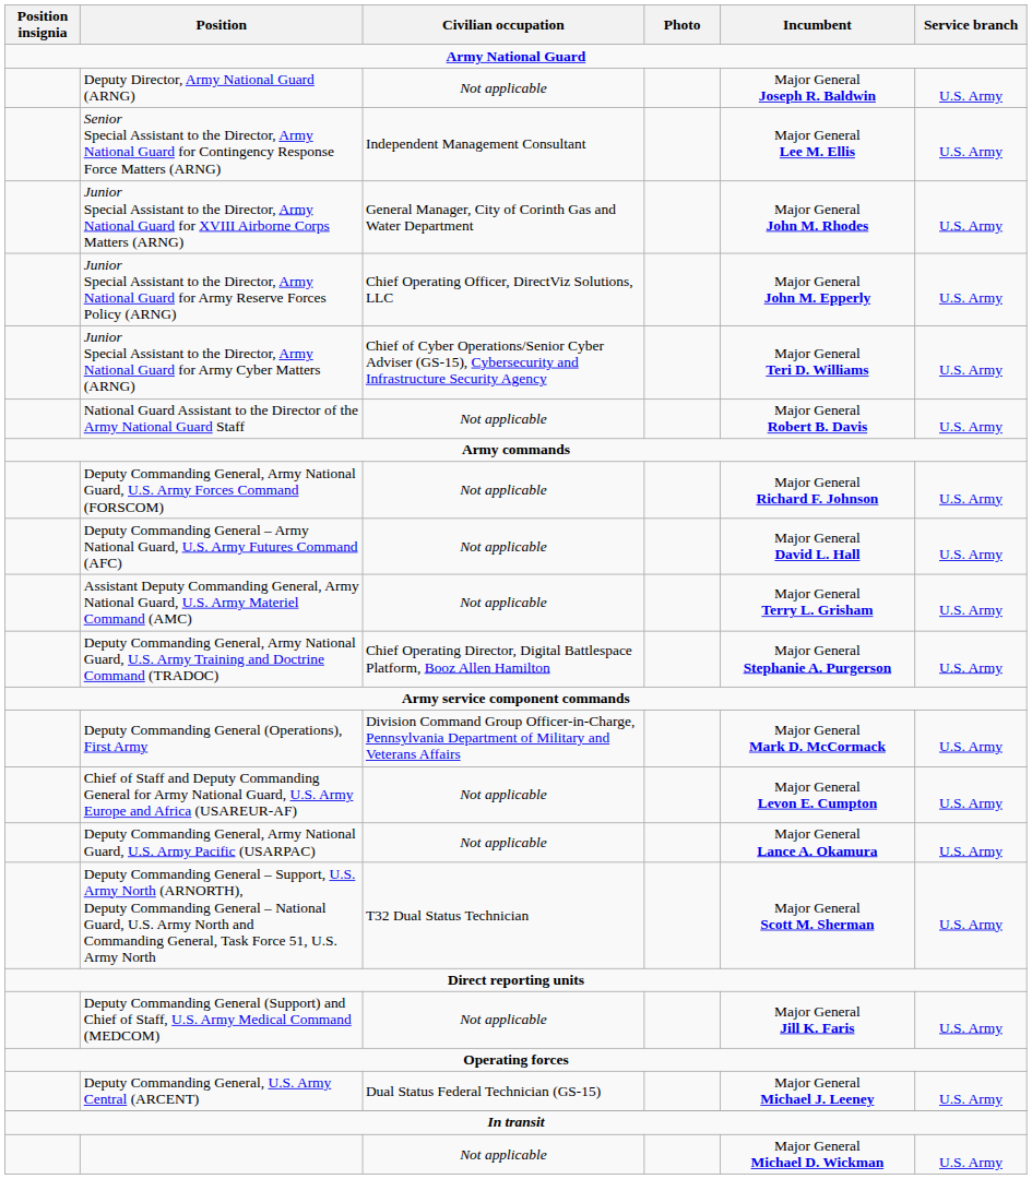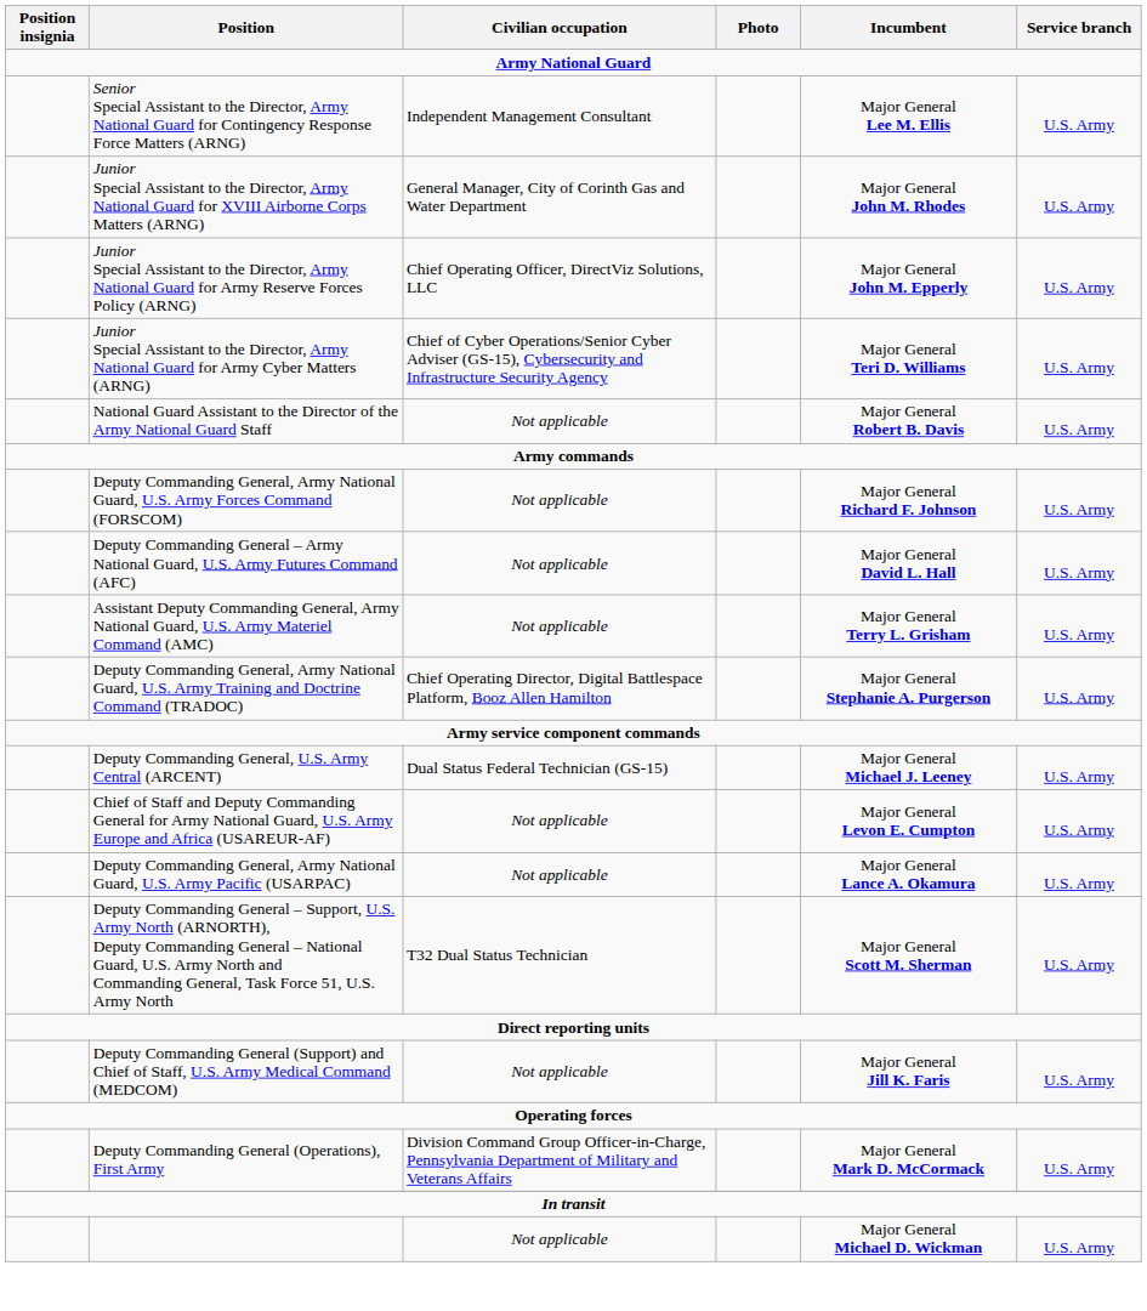 <table class="wikitable">
 <tr>
 <th width="75" style="text-align:center">Position insignia</th>
 <th width="300" style="text-align:center">Position</th>
 <th width="300" style="text-align:center">Civilian occupation</th>
 <th width="75" style="text-align:center">Photo</th>
 <th width="205" style="text-align:center">Incumbent</th>
 <th width="115" style="text-align:center">Service branch</th>
 </tr>
 <tr>
 <td colspan="6" style="text-align:center"><strong><a href='#'>Army National Guard</a></strong></td>
-</tr>
-<tr>
-<td></td>
-<td>Deputy Director, <a href='#'>Army National Guard</a> (ARNG)</td>
-<td style="text-align:center"><em>Not applicable</em></td>
-<td></td>
-<td style="text-align:center">Major General<br><strong><a href='#'>Joseph R. Baldwin</a></strong></td>
-<td style="text-align:center"><br><a href='#'>U.S. Army</a></td>
 </tr>
 <tr>
 <td></td>
 <td><em>Senior</em><br>Special Assistant to the Director, <a href='#'>Army National Guard</a> for Contingency Response Force Matters (ARNG)</td>
 <td>Independent Management Consultant</td>
 <td></td>
 <td style="text-align:center">Major General<br><strong><a href='#'>Lee M. Ellis</a></strong></td>
 <td style="text-align:center"><br><a href='#'>U.S. Army</a></td>
 </tr>
 <tr>
 <td></td>
 <td><em>Junior</em><br>Special Assistant to the Director, <a href='#'>Army National Guard</a> for <a href='#'>XVIII Airborne Corps</a> Matters (ARNG)</td>
 <td>General Manager, City of Corinth Gas and Water Department</td>
 <td></td>
 <td style="text-align:center">Major General<br><strong><a href='#'>John M. Rhodes</a></strong></td>
 <td style="text-align:center"><br><a href='#'>U.S. Army</a></td>
 </tr>
 <tr>
 <td></td>
 <td><em>Junior</em><br>Special Assistant to the Director, <a href='#'>Army National Guard</a> for Army Reserve Forces Policy (ARNG)</td>
 <td>Chief Operating Officer, DirectViz Solutions, LLC</td>
 <td></td>
 <td style="text-align:center">Major General<br><strong><a href='#'>John M. Epperly</a></strong></td>
 <td style="text-align:center"><br><a href='#'>U.S. Army</a></td>
 </tr>
 <tr>
 <td></td>
 <td><em>Junior</em><br>Special Assistant to the Director, <a href='#'>Army National Guard</a> for Army Cyber Matters (ARNG)</td>
 <td>Chief of Cyber Operations/Senior Cyber Adviser (GS-15), <a href='#'>Cybersecurity and Infrastructure Security Agency</a></td>
 <td></td>
 <td style="text-align:center">Major General<br><strong><a href='#'>Teri D. Williams</a></strong></td>
 <td style="text-align:center"><br><a href='#'>U.S. Army</a></td>
 </tr>
 <tr>
 <td></td>
 <td>National Guard Assistant to the Director of the <a href='#'>Army National Guard</a> Staff</td>
 <td style="text-align:center"><em>Not applicable</em></td>
 <td></td>
 <td style="text-align:center">Major General<br><strong><a href='#'>Robert B. Davis</a></strong></td>
 <td style="text-align:center"><br><a href='#'>U.S. Army</a></td>
 </tr>
 <tr>
 <td colspan="6" style="text-align:center"><strong>Army commands</strong></td>
 </tr>
 <tr>
 <td></td>
 <td>Deputy Commanding General, Army National Guard, <a href='#'>U.S. Army Forces Command</a> (FORSCOM)</td>
 <td style="text-align:center"><em>Not applicable</em></td>
 <td></td>
 <td style="text-align:center">Major General<br><strong><a href='#'>Richard F. Johnson</a></strong></td>
 <td style="text-align:center"><br><a href='#'>U.S. Army</a></td>
 </tr>
 <tr>
 <td></td>
 <td>Deputy Commanding General – Army National Guard,  <a href='#'>U.S. Army Futures Command</a> (AFC)</td>
 <td style="text-align:center"><em>Not applicable</em></td>
 <td></td>
 <td style="text-align:center">Major General<br><strong><a href='#'>David L. Hall</a></strong></td>
 <td style="text-align:center"><br><a href='#'>U.S. Army</a></td>
 </tr>
 <tr>
 <td></td>
 <td>Assistant Deputy Commanding General, Army National Guard, <a href='#'>U.S. Army Materiel Command</a> (AMC)</td>
 <td style="text-align:center"><em>Not applicable</em></td>
 <td></td>
 <td style="text-align:center">Major General<br><strong><a href='#'>Terry L. Grisham</a></strong></td>
 <td style="text-align:center"><br><a href='#'>U.S. Army</a></td>
 </tr>
 <tr>
 <td></td>
 <td>Deputy Commanding General, Army National Guard, <a href='#'>U.S. Army Training and Doctrine Command</a> (TRADOC)</td>
 <td>Chief Operating Director, Digital Battlespace Platform, <a href='#'>Booz Allen Hamilton</a></td>
 <td></td>
 <td style="text-align:center">Major General<br><strong><a href='#'>Stephanie A. Purgerson</a></strong></td>
 <td style="text-align:center"><br><a href='#'>U.S. Army</a></td>
 </tr>
 <tr>
 <td colspan="6" style="text-align:center"><strong>Army service component commands</strong></td>
 </tr>
 <tr>
 <td></td>
-<td>Deputy Commanding General (Operations), <a href='#'>First Army</a></td>
-<td>Division Command Group Officer-in-Charge, <a href='#'>Pennsylvania Department of Military and Veterans Affairs</a></td>
+<td>Deputy Commanding General, <a href='#'>U.S. Army Central</a> (ARCENT)</td>
+<td>Dual Status Federal Technician (GS-15)</td>
 <td></td>
-<td style="text-align:center">Major General<br><strong><a href='#'>Mark D. McCormack</a></strong></td>
+<td style="text-align:center">Major General<br><strong><a href='#'>Michael J. Leeney</a></strong></td>
 <td style="text-align:center"><br><a href='#'>U.S. Army</a></td>
 </tr>
 <tr>
 <td></td>
 <td>Chief of Staff and Deputy Commanding General for Army National Guard, <a href='#'>U.S. Army Europe and Africa</a> (USAREUR-AF)</td>
 <td style="text-align:center"><em>Not applicable</em></td>
 <td></td>
 <td style="text-align:center">Major General<br><strong><a href='#'>Levon E. Cumpton</a></strong></td>
 <td style="text-align:center"><br><a href='#'>U.S. Army</a></td>
 </tr>
 <tr>
 <td></td>
 <td>Deputy Commanding General, Army National Guard, <a href='#'>U.S. Army Pacific</a> (USARPAC)</td>
 <td style="text-align:center"><em>Not applicable</em></td>
 <td></td>
 <td style="text-align:center">Major General<br><strong><a href='#'>Lance A. Okamura</a></strong></td>
 <td style="text-align:center"><br><a href='#'>U.S. Army</a></td>
 </tr>
 <tr>
 <td></td>
 <td>Deputy Commanding General – Support, <a href='#'>U.S. Army North</a> (ARNORTH),<br>Deputy Commanding General – National Guard, U.S. Army North and<br>Commanding General, Task Force 51, U.S. Army North</td>
 <td>T32 Dual Status Technician</td>
 <td></td>
 <td style="text-align:center">Major General<br><strong><a href='#'>Scott M. Sherman</a></strong></td>
 <td style="text-align:center"><br><a href='#'>U.S. Army</a></td>
 </tr>
 <tr>
 <td colspan="6" style="text-align:center"><strong>Direct reporting units</strong></td>
 </tr>
 <tr>
 <td></td>
 <td>Deputy Commanding General (Support) and Chief of Staff, <a href='#'>U.S. Army Medical Command</a> (MEDCOM)</td>
 <td style="text-align:center"><em>Not applicable</em></td>
 <td></td>
 <td style="text-align:center">Major General<br><strong><a href='#'>Jill K. Faris</a></strong></td>
 <td style="text-align:center"><br><a href='#'>U.S. Army</a></td>
 </tr>
 <tr>
 <td colspan="6" style="text-align:center"><strong>Operating forces</strong></td>
 </tr>
 <tr>
 <td></td>
-<td>Deputy Commanding General, <a href='#'>U.S. Army Central</a> (ARCENT)</td>
-<td>Dual Status Federal Technician (GS-15)</td>
+<td>Deputy Commanding General (Operations), <a href='#'>First Army</a></td>
+<td>Division Command Group Officer-in-Charge, <a href='#'>Pennsylvania Department of Military and Veterans Affairs</a></td>
 <td></td>
-<td style="text-align:center">Major General<br><strong><a href='#'>Michael J. Leeney</a></strong></td>
+<td style="text-align:center">Major General<br><strong><a href='#'>Mark D. McCormack</a></strong></td>
 <td style="text-align:center"><br><a href='#'>U.S. Army</a></td>
 </tr>
 <tr>
 </tr>
 <tr>
 <td colspan="6" style="text-align:center"><strong><em>In transit</em></strong></td>
 </tr>
 <tr>
 <td></td>
 <td></td>
 <td style="text-align:center"><em>Not applicable</em></td>
 <td></td>
 <td style="text-align:center">Major General<br><strong><a href='#'>Michael D. Wickman</a></strong></td>
 <td style="text-align:center"><br><a href='#'>U.S. Army</a></td>
 </tr>
 </table>
